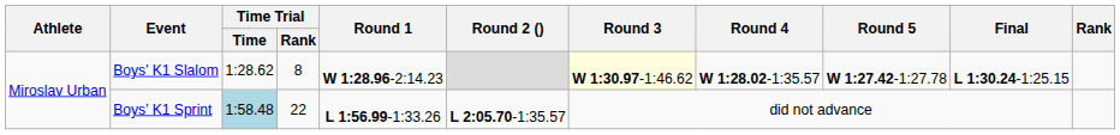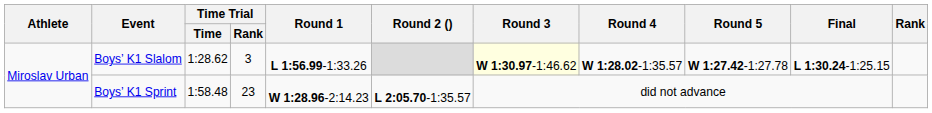 <table class="wikitable" style="font-size:90%;">
 <tr>
 <th rowspan=2>Athlete</th>
 <th rowspan=2>Event</th>
 <th colspan=2>Time Trial</th>
 <th rowspan=2>Round 1</th>
 <th rowspan=2>Round 2 ()</th>
 <th rowspan=2>Round 3</th>
 <th rowspan=2>Round 4</th>
 <th rowspan=2>Round 5</th>
 <th rowspan=2>Final</th>
 <th rowspan=2>Rank</th>
 </tr>
 <tr>
 <th>Time</th>
 <th>Rank</th>
 </tr>
 <tr align=center>
 <td align=left rowspan=2><a href='#'>Miroslav Urban</a></td>
 <td align=left><a href='#'>Boys’ K1 Slalom</a></td>
 <td>1:28.62</td>
-<td>8</td>
-<td><br><strong>W</strong> <strong>1:28.96</strong>-2:14.23</td>
+<td>3</td>
+<td><br><strong>L</strong> <strong>1:56.99</strong>-1:33.26</td>
 <td style="background:#dcdcdc;"></td>
 <td style="background: lightyellow;"><br><strong>W</strong> <strong>1:30.97</strong>-1:46.62</td>
 <td><br><strong>W</strong> <strong>1:28.02</strong>-1:35.57</td>
 <td><br><strong>W</strong> <strong>1:27.42</strong>-1:27.78</td>
 <td><br><strong>L</strong> <strong>1:30.24</strong>-1:25.15</td>
 <td></td>
 </tr>
 <tr align=center>
 <td align=left><a href='#'>Boys’ K1 Sprint</a></td>
-<td style="background: lightblue;">1:58.48</td>
-<td>22</td>
-<td><br><strong>L</strong> <strong>1:56.99</strong>-1:33.26</td>
+<td>1:58.48</td>
+<td>23</td>
+<td><br><strong>W</strong> <strong>1:28.96</strong>-2:14.23</td>
 <td><br><strong>L</strong> <strong>2:05.70</strong>-1:35.57</td>
 <td colspan="4">did not advance</td>
 <td></td>
 </tr>
 </table>
